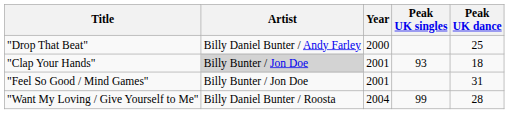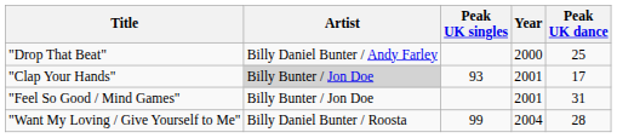 <table class="wikitable sortable">
 <tr>
 <th>Title</th>
 <th>Artist</th>
+<th>Peak<br><a href='#'>UK singles</a></th>
 <th>Year</th>
-<th>Peak<br><a href='#'>UK singles</a></th>
 <th>Peak<br><a href='#'>UK dance</a></th>
 </tr>
 <tr>
 <td>"Drop That Beat"</td>
 <td>Billy Daniel Bunter / <a href='#'>Andy Farley</a></td>
+<td></td>
 <td>2000</td>
-<td></td>
 <td style="text-align:center;">25</td>
 </tr>
 <tr>
 <td>"Clap Your Hands"</td>
 <td style="background: lightgrey;">Billy Bunter / <a href='#'>Jon Doe</a></td>
+<td style="text-align:center;">93</td>
 <td>2001</td>
-<td style="text-align:center;">93</td>
-<td style="text-align:center;">18</td>
+<td style="text-align:center;">17</td>
 </tr>
 <tr>
 <td>"Feel So Good / Mind Games"</td>
 <td>Billy Bunter / Jon Doe</td>
+<td></td>
 <td>2001</td>
-<td></td>
 <td style="text-align:center;">31</td>
 </tr>
 <tr>
 <td>"Want My Loving / Give Yourself to Me"</td>
 <td>Billy Daniel Bunter / Roosta</td>
+<td style="text-align:center;">99</td>
 <td>2004</td>
-<td style="text-align:center;">99</td>
 <td style="text-align:center;">28</td>
 </tr>
 </table>
